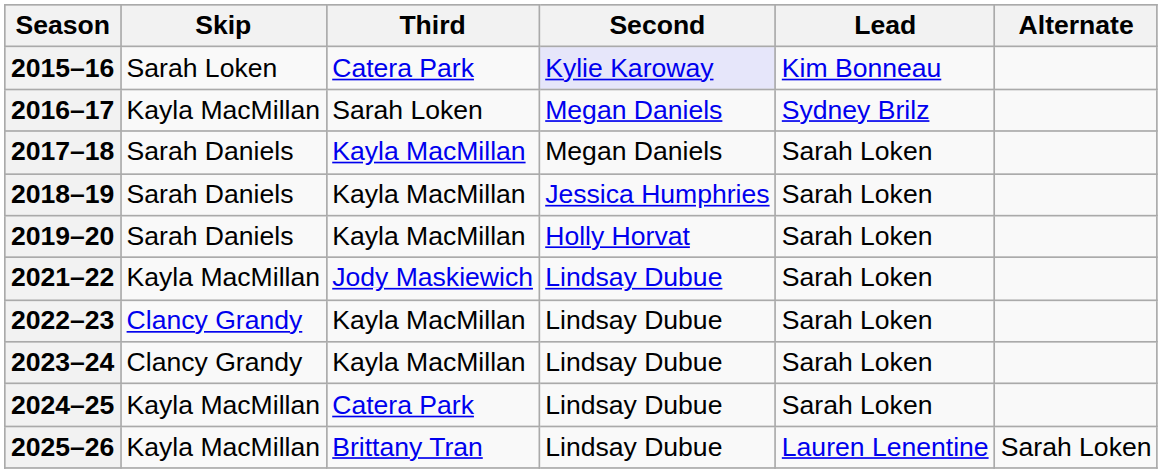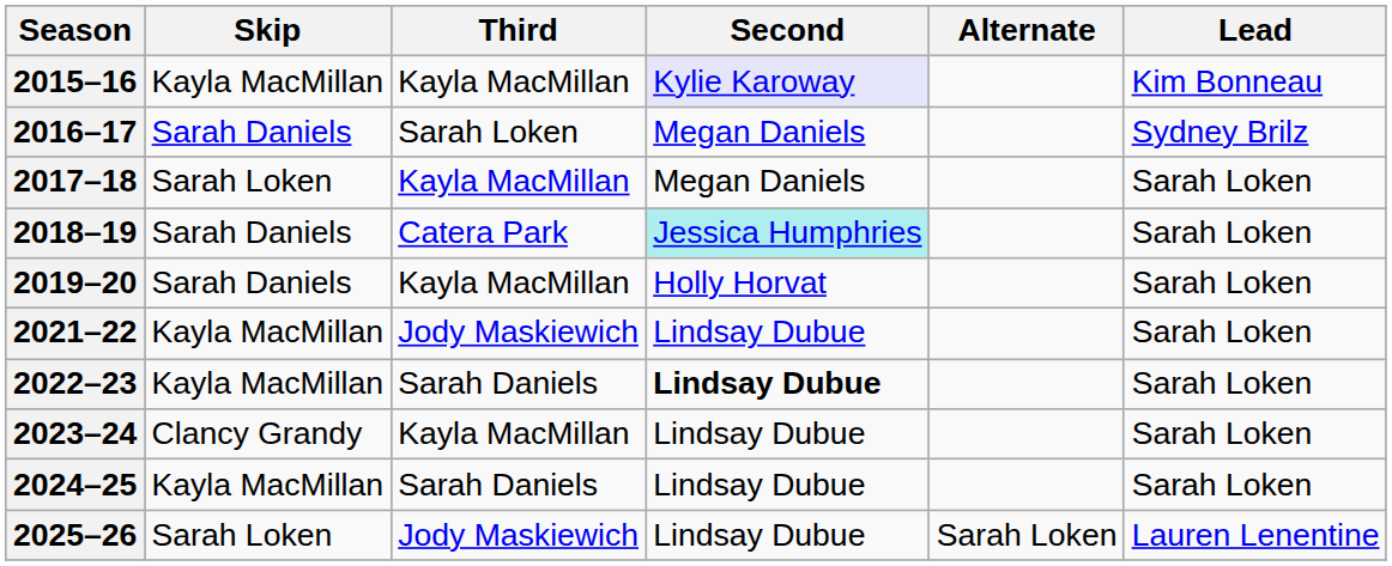 <table class="wikitable">
 <tr>
 <th scope="col">Season</th>
 <th scope="col">Skip</th>
 <th scope="col">Third</th>
 <th scope="col">Second</th>
+<th scope="col">Alternate</th>
 <th scope="col">Lead</th>
-<th scope="col">Alternate</th>
 </tr>
 <tr>
 <th scope="row">2015–16</th>
-<td>Sarah Loken</td>
-<td><a href='#'>Catera Park</a></td>
+<td>Kayla MacMillan</td>
+<td>Kayla MacMillan</td>
 <td style="background: lavender;"><a href='#'>Kylie Karoway</a></td>
+<td></td>
 <td><a href='#'>Kim Bonneau</a></td>
-<td></td>
 </tr>
 <tr>
 <th scope="row">2016–17</th>
-<td>Kayla MacMillan</td>
+<td><a href='#'>Sarah Daniels</a></td>
 <td>Sarah Loken</td>
 <td><a href='#'>Megan Daniels</a></td>
+<td></td>
 <td><a href='#'>Sydney Brilz</a></td>
-<td></td>
 </tr>
 <tr>
 <th scope="row">2017–18</th>
-<td>Sarah Daniels</td>
+<td>Sarah Loken</td>
 <td><a href='#'>Kayla MacMillan</a></td>
 <td>Megan Daniels</td>
+<td></td>
 <td>Sarah Loken</td>
-<td></td>
 </tr>
 <tr>
 <th scope="row">2018–19</th>
 <td>Sarah Daniels</td>
-<td>Kayla MacMillan</td>
-<td><a href='#'>Jessica Humphries</a></td>
+<td><a href='#'>Catera Park</a></td>
+<td style="background: paleturquoise;"><a href='#'>Jessica Humphries</a></td>
+<td></td>
 <td>Sarah Loken</td>
-<td></td>
 </tr>
 <tr>
 <th scope="row">2019–20</th>
 <td>Sarah Daniels</td>
 <td>Kayla MacMillan</td>
 <td><a href='#'>Holly Horvat</a></td>
+<td></td>
 <td>Sarah Loken</td>
-<td></td>
 </tr>
 <tr>
 <th scope="row">2021–22</th>
 <td>Kayla MacMillan</td>
 <td><a href='#'>Jody Maskiewich</a></td>
 <td><a href='#'>Lindsay Dubue</a></td>
+<td></td>
 <td>Sarah Loken</td>
-<td></td>
 </tr>
 <tr>
 <th scope="row">2022–23</th>
-<td><a href='#'>Clancy Grandy</a></td>
 <td>Kayla MacMillan</td>
-<td>Lindsay Dubue</td>
+<td>Sarah Daniels</td>
+<td><strong>Lindsay Dubue</strong></td>
+<td></td>
 <td>Sarah Loken</td>
-<td></td>
 </tr>
 <tr>
 <th scope="row">2023–24</th>
 <td>Clancy Grandy</td>
 <td>Kayla MacMillan</td>
 <td>Lindsay Dubue</td>
+<td></td>
 <td>Sarah Loken</td>
-<td></td>
 </tr>
 <tr>
 <th scope="row">2024–25</th>
 <td>Kayla MacMillan</td>
-<td><a href='#'>Catera Park</a></td>
+<td>Sarah Daniels</td>
 <td>Lindsay Dubue</td>
+<td></td>
 <td>Sarah Loken</td>
-<td></td>
 </tr>
 <tr>
 <th scope="row">2025–26</th>
-<td>Kayla MacMillan</td>
-<td><a href='#'>Brittany Tran</a></td>
+<td>Sarah Loken</td>
+<td><a href='#'>Jody Maskiewich</a></td>
 <td>Lindsay Dubue</td>
+<td>Sarah Loken</td>
 <td><a href='#'>Lauren Lenentine</a></td>
-<td>Sarah Loken</td>
 </tr>
 </table>
